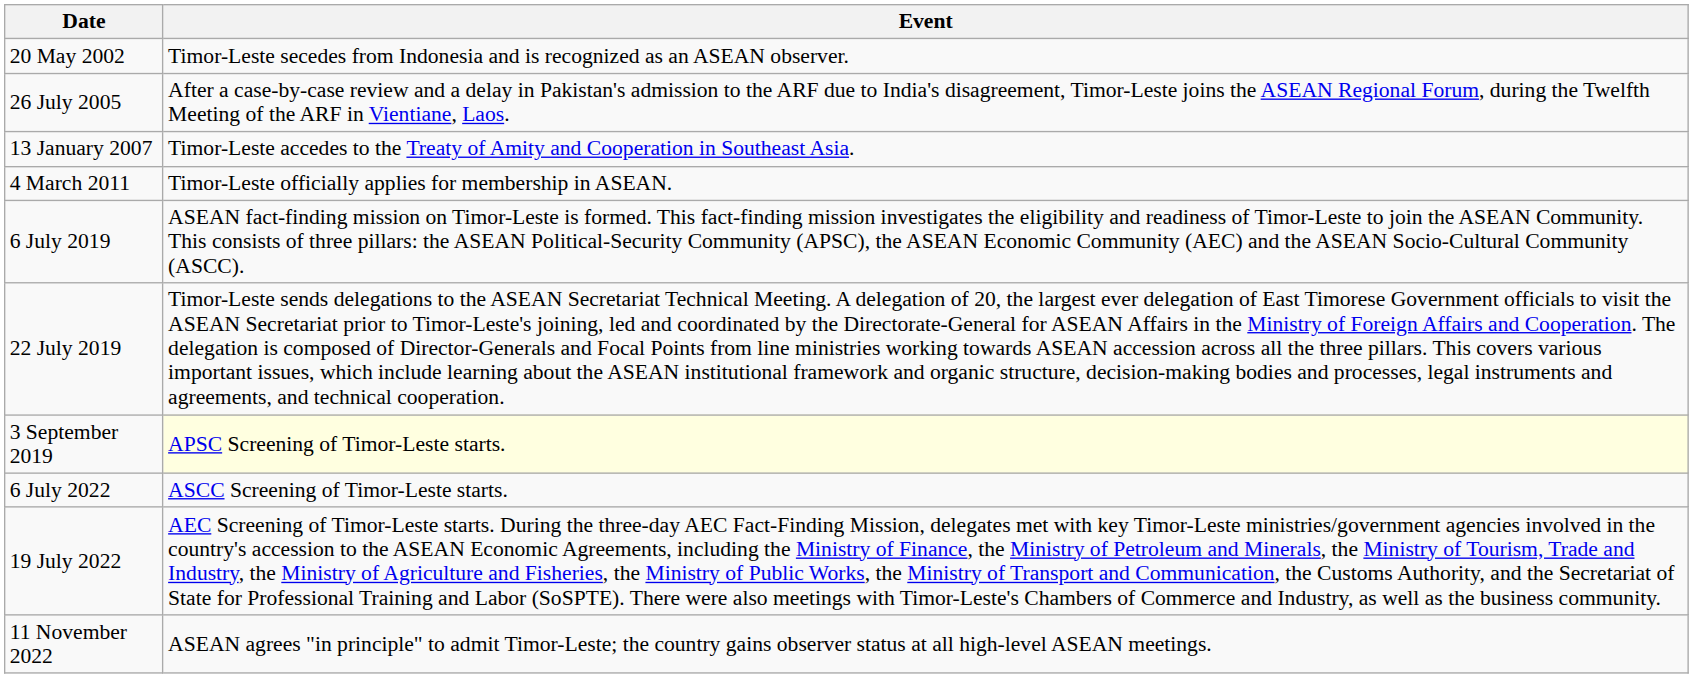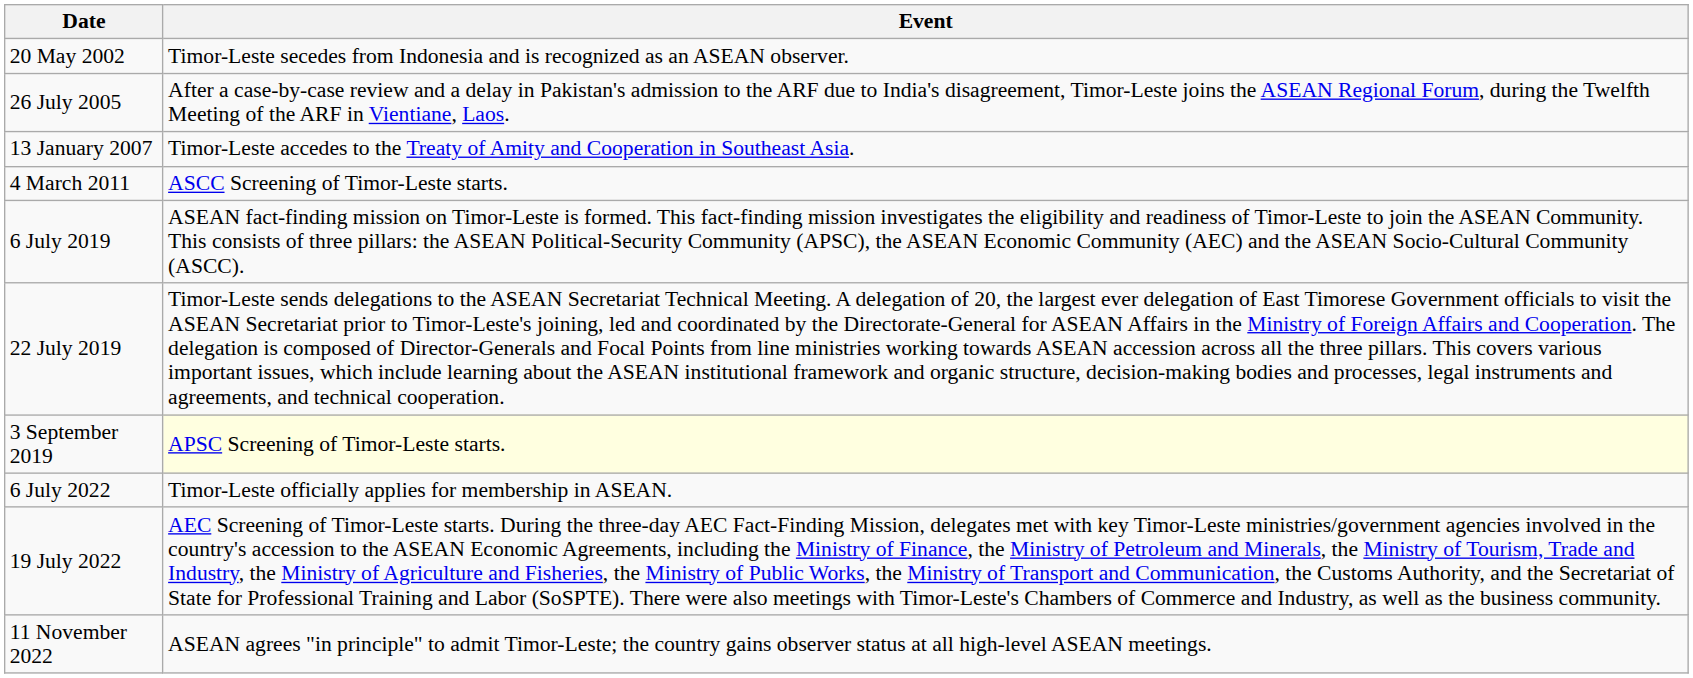 <table class="wikitable mw-collapsible">
 <tr>
 <th width=110>Date</th>
 <th>Event</th>
 </tr>
 <tr>
 <td>20 May 2002</td>
 <td>Timor-Leste secedes from Indonesia and is recognized as an ASEAN observer.</td>
 </tr>
 <tr>
 <td>26 July 2005</td>
 <td>After a case-by-case review and a delay in Pakistan's admission to the ARF due to India's disagreement, Timor-Leste joins the <a href='#'>ASEAN Regional Forum</a>, during the Twelfth Meeting of the ARF in <a href='#'>Vientiane</a>, <a href='#'>Laos</a>.</td>
 </tr>
 <tr>
 <td>13 January 2007</td>
 <td>Timor-Leste accedes to the <a href='#'>Treaty of Amity and Cooperation in Southeast Asia</a>.</td>
 </tr>
 <tr>
 <td>4 March 2011</td>
-<td>Timor-Leste officially applies for membership in ASEAN.</td>
+<td><a href='#'>ASCC</a> Screening of Timor-Leste starts.</td>
 </tr>
 <tr>
 <td>6 July 2019</td>
 <td>ASEAN fact-finding mission on Timor-Leste is formed. This fact-finding mission investigates the eligibility and readiness of Timor-Leste to join the ASEAN Community. This consists of three pillars: the ASEAN Political-Security Community (APSC), the ASEAN Economic Community (AEC) and the ASEAN Socio-Cultural Community (ASCC).</td>
 </tr>
 <tr>
 <td>22 July 2019</td>
 <td>Timor-Leste sends delegations to the ASEAN Secretariat Technical Meeting. A delegation of 20, the largest ever delegation of East Timorese Government officials to visit the ASEAN Secretariat prior to Timor-Leste's joining, led and coordinated by the Directorate-General for ASEAN Affairs in the <a href='#'>Ministry of Foreign Affairs and Cooperation</a>. The delegation is composed of Director-Generals and Focal Points from line ministries working towards ASEAN accession across all the three pillars. This covers various important issues, which include learning about the ASEAN institutional framework and organic structure, decision-making bodies and processes, legal instruments and agreements, and technical cooperation.</td>
 </tr>
 <tr>
 <td>3 September 2019</td>
 <td style="background: lightyellow;"><a href='#'>APSC</a> Screening of Timor-Leste starts.</td>
 </tr>
 <tr>
 <td>6 July 2022</td>
-<td><a href='#'>ASCC</a> Screening of Timor-Leste starts.</td>
+<td>Timor-Leste officially applies for membership in ASEAN.</td>
 </tr>
 <tr>
 <td>19 July 2022</td>
 <td><a href='#'>AEC</a> Screening of Timor-Leste starts. During the three-day AEC Fact-Finding Mission, delegates met with key Timor-Leste ministries/government agencies involved in the country's accession to the ASEAN Economic Agreements, including the <a href='#'>Ministry of Finance</a>, the <a href='#'>Ministry of Petroleum and Minerals</a>, the <a href='#'>Ministry of Tourism, Trade and Industry</a>, the <a href='#'>Ministry of Agriculture and Fisheries</a>, the <a href='#'>Ministry of Public Works</a>, the <a href='#'>Ministry of Transport and Communication</a>, the Customs Authority, and the Secretariat of State for Professional Training and Labor (SoSPTE). There were also meetings with Timor-Leste's Chambers of Commerce and Industry, as well as the business community.</td>
 </tr>
 <tr>
 <td>11 November 2022</td>
 <td>ASEAN agrees "in principle" to admit Timor-Leste; the country gains observer status at all high-level ASEAN meetings.</td>
 </tr>
 </table>
